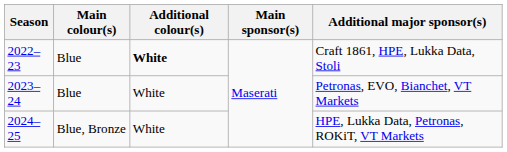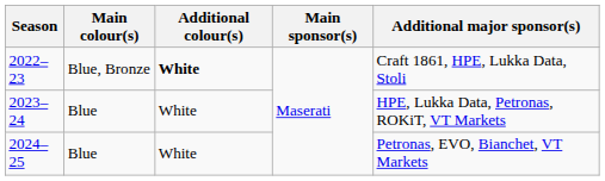 <table class="wikitable">
 <tr>
 <th>Season</th>
 <th>Main colour(s)</th>
 <th>Additional colour(s)</th>
 <th>Main sponsor(s)</th>
 <th>Additional major sponsor(s)</th>
 </tr>
 <tr>
 <td><a href='#'>2022–23</a></td>
-<td>Blue</td>
+<td>Blue, Bronze</td>
 <td><strong>White</strong></td>
 <td rowspan="3"><a href='#'>Maserati</a></td>
 <td>Craft 1861, <a href='#'>HPE</a>, Lukka Data, <a href='#'>Stoli</a></td>
 </tr>
 <tr>
 <td><a href='#'>2023–24</a></td>
 <td>Blue</td>
 <td>White</td>
-<td><a href='#'>Petronas</a>, EVO, <a href='#'>Bianchet</a>, <a href='#'>VT Markets</a></td>
+<td><a href='#'>HPE</a>, Lukka Data, <a href='#'>Petronas</a>, ROKiT,  <a href='#'>VT Markets</a></td>
 </tr>
 <tr>
 <td><a href='#'>2024–25</a></td>
-<td>Blue, Bronze</td>
+<td>Blue</td>
 <td>White</td>
-<td><a href='#'>HPE</a>, Lukka Data, <a href='#'>Petronas</a>, ROKiT,  <a href='#'>VT Markets</a></td>
+<td><a href='#'>Petronas</a>, EVO, <a href='#'>Bianchet</a>, <a href='#'>VT Markets</a></td>
 </tr>
 </table>
